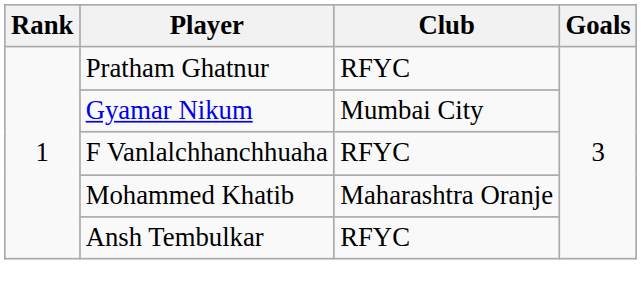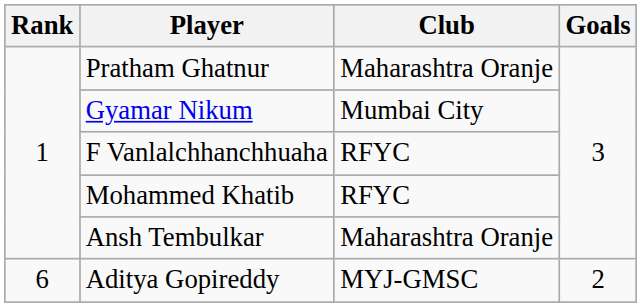 <table class="wikitable" style="text-align:center">
 <tr>
 <th>Rank</th>
 <th>Player</th>
 <th>Club</th>
 <th>Goals</th>
 </tr>
 <tr>
 <td rowspan="5">1</td>
 <td align="left">Pratham Ghatnur</td>
-<td align="left">RFYC</td>
+<td align="left">Maharashtra Oranje</td>
 <td rowspan="5">3</td>
 </tr>
 <tr>
 <td align="left"><a href='#'>Gyamar Nikum</a></td>
 <td align="left">Mumbai City</td>
 </tr>
 <tr>
 <td align="left">F Vanlalchhanchhuaha</td>
 <td align="left">RFYC</td>
 </tr>
 <tr>
 <td align="left">Mohammed Khatib</td>
+<td align="left">RFYC</td>
+</tr>
+<tr>
+<td align="left">Ansh Tembulkar</td>
 <td align="left">Maharashtra Oranje</td>
 </tr>
 <tr>
-<td align="left">Ansh Tembulkar</td>
-<td align="left">RFYC</td>
+<td>6</td>
+<td align="left">Aditya Gopireddy</td>
+<td align="left">MYJ-GMSC</td>
+<td>2</td>
 </tr>
 </table>
